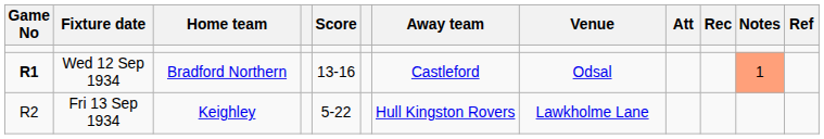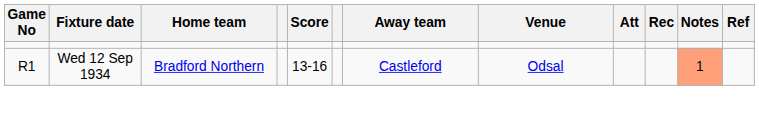 <table class="wikitable" style="text-align:center;">
 <tr>
 <th width=20 abbr="No">Game No</th>
 <th width=100 abbr="Date">Fixture date</th>
 <th width=150 abbr="Home team">Home team</th>
 <th width=5 abbr="space"></th>
 <th width=20 abbr="Score">Score</th>
 <th width=5 abbr="space"></th>
 <th width=150 abbr="Away team">Away team</th>
 <th width=150 abbr="Venue">Venue</th>
 <th width=30 abbr="Att">Att</th>
 <th width=30 abbr="Rec">Rec</th>
 <th width=20 abbr="Notes">Notes</th>
 <th width=30 abbr="Ref">Ref</th>
 </tr>
 <tr>
 <td></td>
 <td></td>
 <td></td>
 <td></td>
 <td></td>
 <td></td>
 <td></td>
 <td></td>
 <td></td>
 <td></td>
 <td></td>
 <td></td>
 </tr>
 <tr>
-<td><strong>R1</strong></td>
+<td>R1</td>
 <td>Wed 12 Sep 1934</td>
 <td><a href='#'>Bradford Northern</a></td>
 <td></td>
 <td>13-16</td>
 <td></td>
 <td><a href='#'>Castleford</a></td>
 <td><a href='#'>Odsal</a></td>
 <td></td>
 <td></td>
 <td style="background: lightsalmon;">1</td>
 <td></td>
 </tr>
-<tr>
-<td>R2</td>
-<td>Fri 13 Sep 1934</td>
-<td><a href='#'>Keighley</a></td>
-<td></td>
-<td>5-22</td>
-<td></td>
-<td><a href='#'>Hull Kingston Rovers</a></td>
-<td><a href='#'>Lawkholme Lane</a></td>
-<td></td>
-<td></td>
-<td></td>
-<td></td>
-</tr>
 </table>
